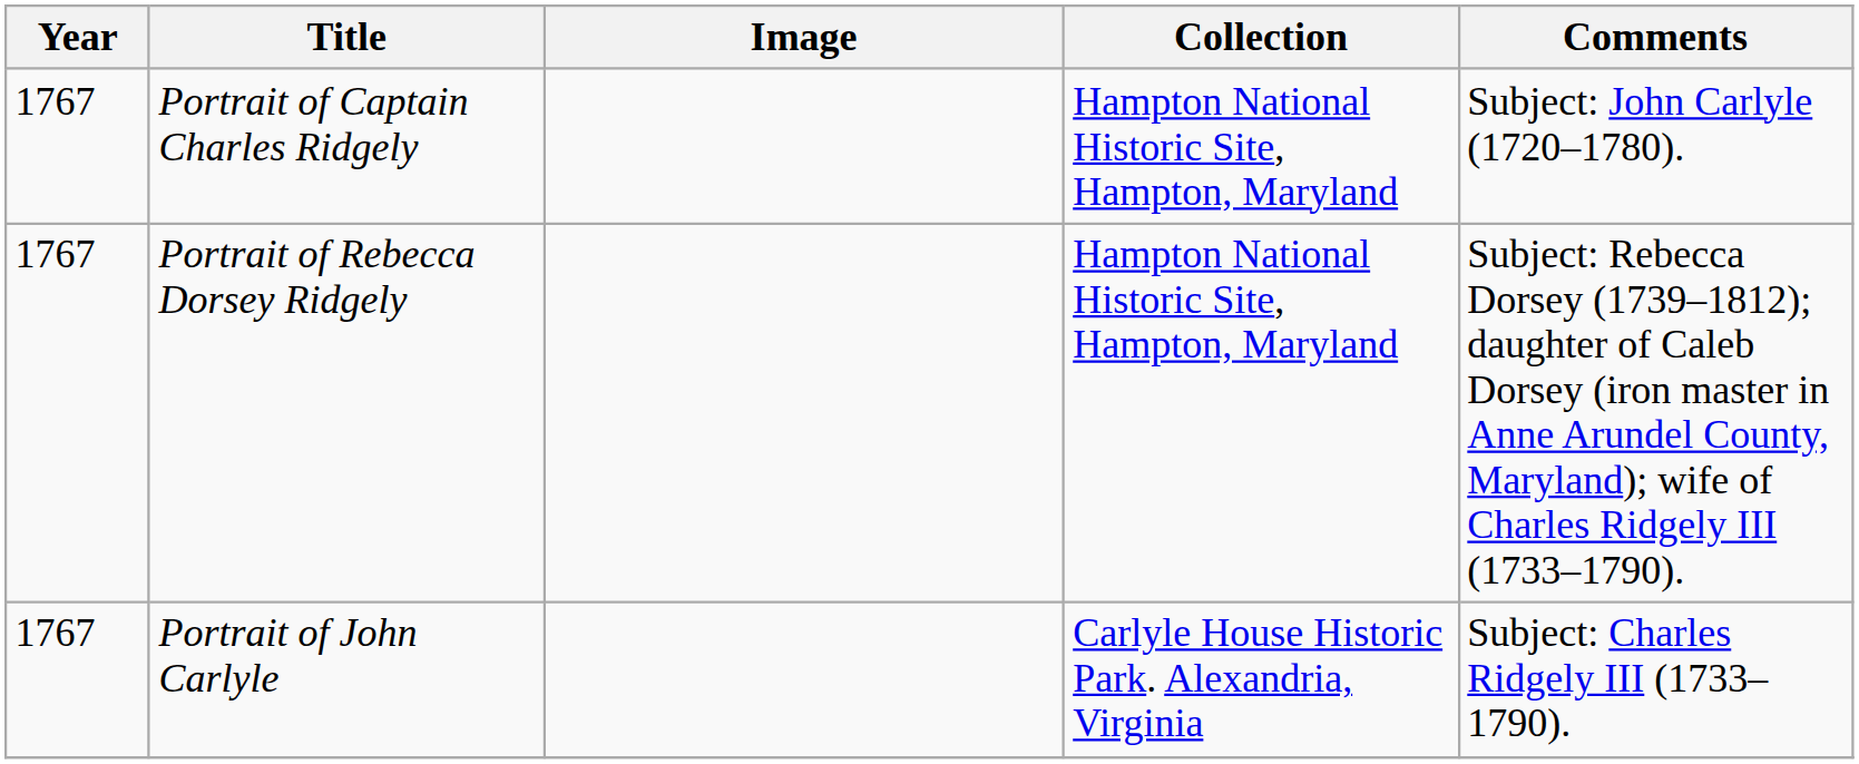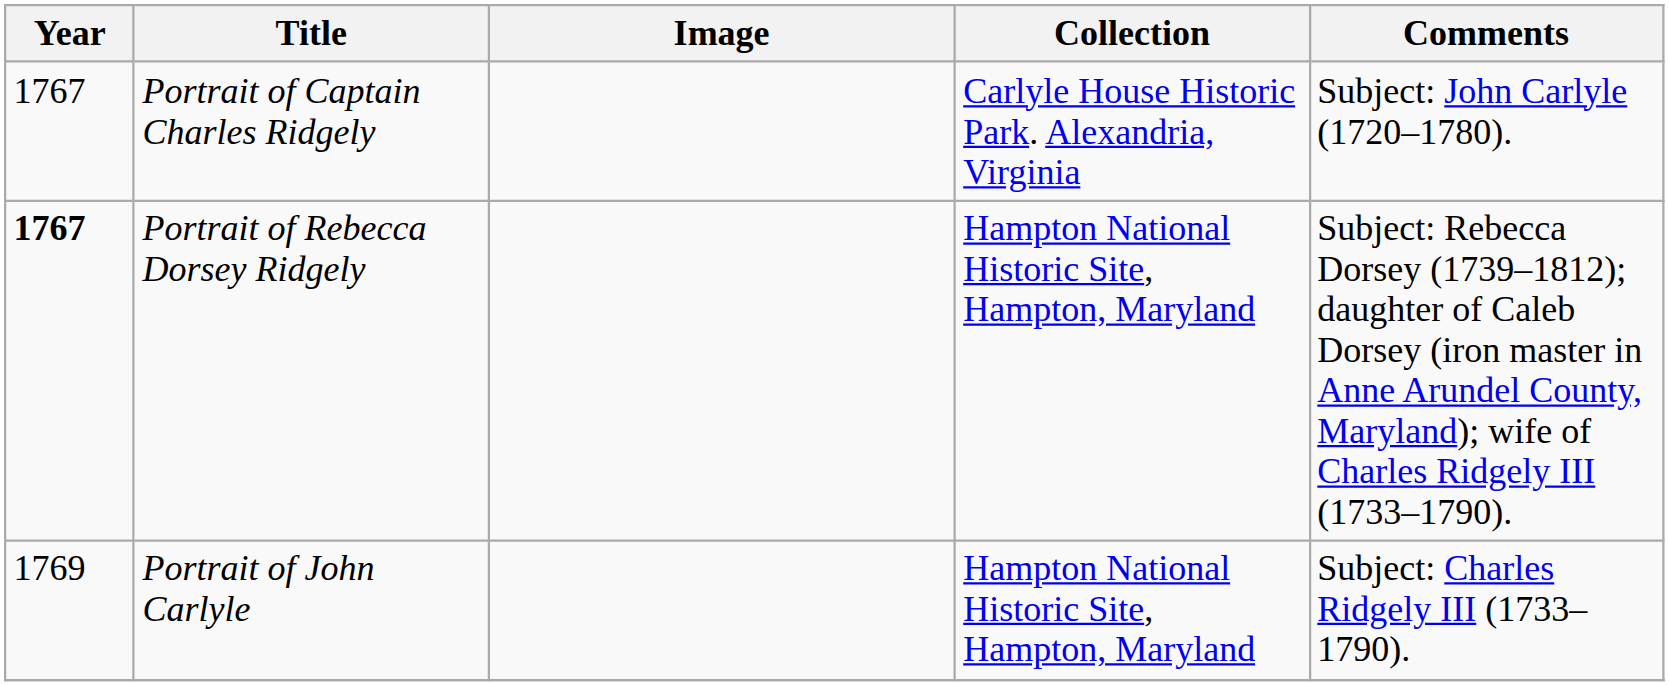 <table class="wikitable sortable">
 <tr>
 <th scope="col" width="50">Year</th>
 <th scope="col" width="150">Title</th>
 <th scope="col" width="200">Image</th>
 <th scope="col" width="150">Collection</th>
 <th scope="col" width="150">Comments</th>
 </tr>
 <tr valign="top">
 <td>1767</td>
 <td><em>Portrait of Captain Charles Ridgely</em></td>
 <td></td>
-<td><a href='#'>Hampton National Historic Site</a>, <a href='#'>Hampton, Maryland</a></td>
+<td><a href='#'>Carlyle House Historic Park</a>. <a href='#'>Alexandria, Virginia</a></td>
 <td>Subject: <a href='#'>John Carlyle</a> (1720–1780).</td>
 </tr>
 <tr valign="top">
-<td>1767</td>
+<td><strong>1767</strong></td>
 <td><em>Portrait of Rebecca Dorsey Ridgely</em></td>
 <td></td>
 <td><a href='#'>Hampton National Historic Site</a>, <a href='#'>Hampton, Maryland</a></td>
 <td>Subject: Rebecca Dorsey (1739–1812); daughter of Caleb Dorsey (iron master in <a href='#'>Anne Arundel County, Maryland</a>); wife of <a href='#'>Charles Ridgely III</a> (1733–1790).</td>
 </tr>
 <tr valign="top">
-<td>1767</td>
+<td>1769</td>
 <td><em>Portrait of John Carlyle</em></td>
 <td></td>
-<td><a href='#'>Carlyle House Historic Park</a>. <a href='#'>Alexandria, Virginia</a></td>
+<td><a href='#'>Hampton National Historic Site</a>, <a href='#'>Hampton, Maryland</a></td>
 <td>Subject: <a href='#'>Charles Ridgely III</a> (1733–1790).</td>
 </tr>
 <tr valign="top">
 </tr>
 </table>
